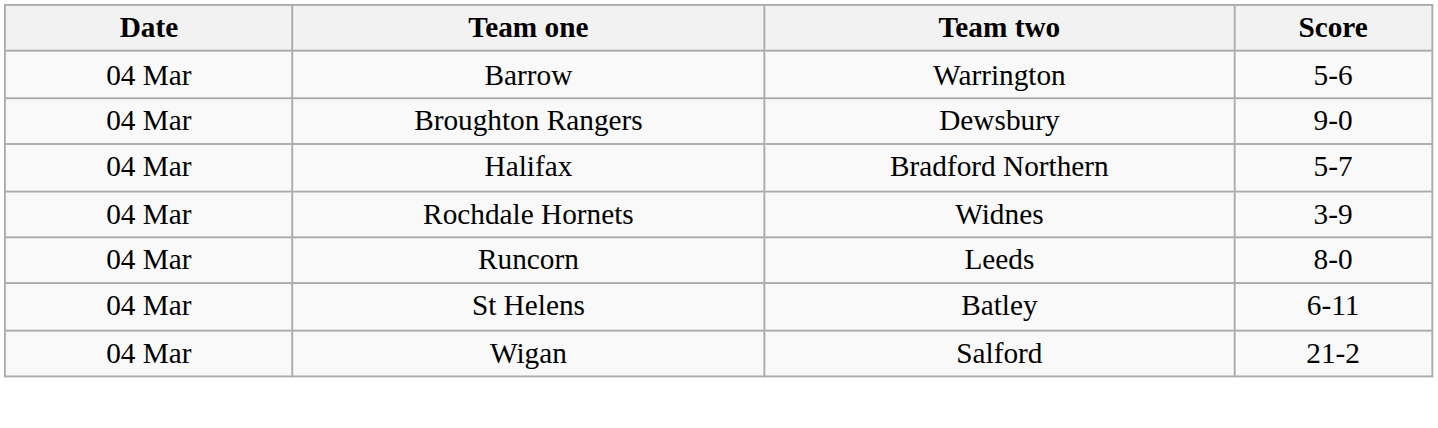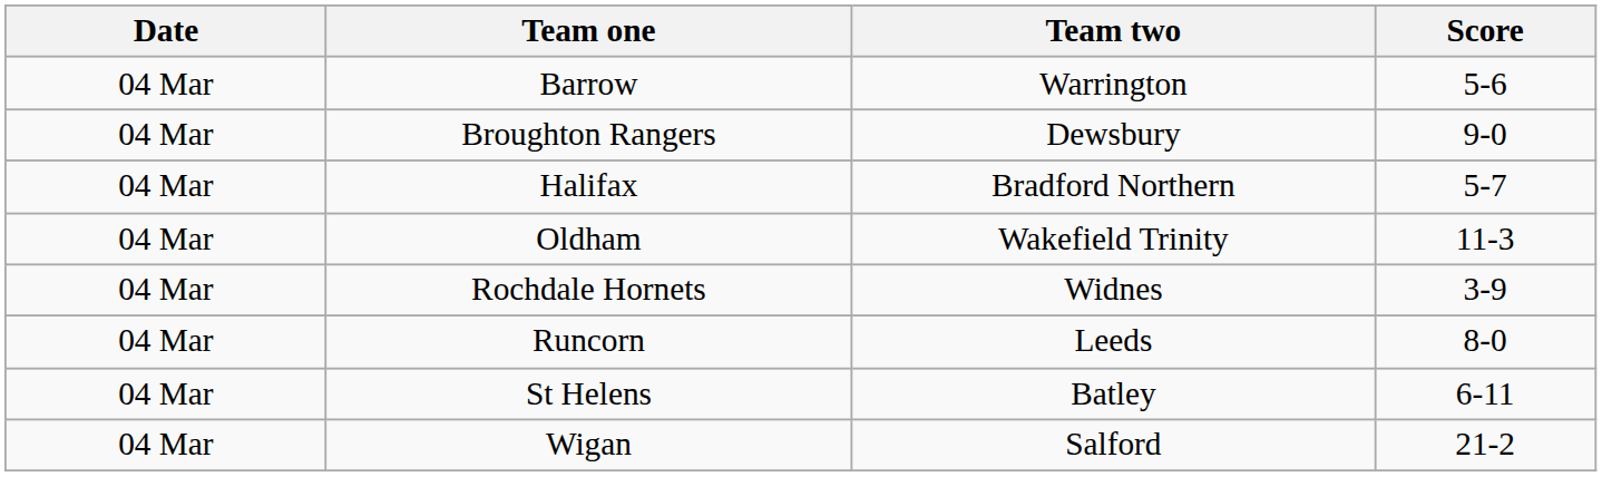 <table class="wikitable" style="text-align: center">
 <tr>
 <th width=150>Date</th>
 <th width=250>Team one</th>
 <th width=250>Team two</th>
 <th width=100>Score</th>
 </tr>
 <tr>
 <td>04 Mar</td>
 <td>Barrow</td>
 <td>Warrington</td>
 <td>5-6</td>
 </tr>
 <tr>
 <td>04 Mar</td>
 <td>Broughton Rangers</td>
 <td>Dewsbury</td>
 <td>9-0</td>
 </tr>
 <tr>
 <td>04 Mar</td>
 <td>Halifax</td>
 <td>Bradford Northern</td>
 <td>5-7</td>
 </tr>
 <tr>
 <td>04 Mar</td>
+<td>Oldham</td>
+<td>Wakefield Trinity</td>
+<td>11-3</td>
+</tr>
+<tr>
+<td>04 Mar</td>
 <td>Rochdale Hornets</td>
 <td>Widnes</td>
 <td>3-9</td>
 </tr>
 <tr>
 <td>04 Mar</td>
 <td>Runcorn</td>
 <td>Leeds</td>
 <td>8-0</td>
 </tr>
 <tr>
 <td>04 Mar</td>
 <td>St Helens</td>
 <td>Batley</td>
 <td>6-11</td>
 </tr>
 <tr>
 <td>04 Mar</td>
 <td>Wigan</td>
 <td>Salford</td>
 <td>21-2</td>
 </tr>
 </table>
